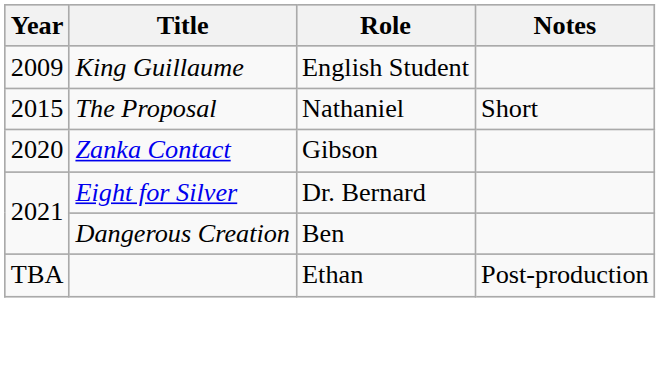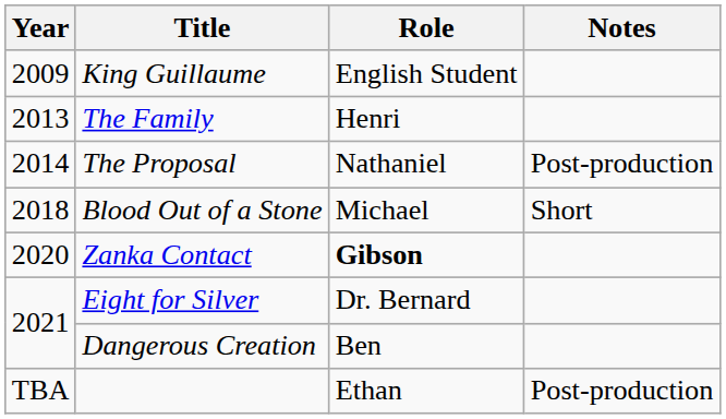 <table class="wikitable sortable">
 <tr>
 <th>Year</th>
 <th>Title</th>
 <th>Role</th>
 <th>Notes</th>
 </tr>
 <tr>
 <td>2009</td>
 <td><em>King Guillaume</em></td>
 <td>English Student</td>
 <td></td>
 </tr>
 <tr>
-<td>2015</td>
+<td>2013</td>
+<td><em><a href='#'>The Family</a></em></td>
+<td>Henri</td>
+<td></td>
+</tr>
+<tr>
+<td>2014</td>
 <td><em>The Proposal</em></td>
 <td>Nathaniel</td>
+<td>Post-production</td>
+</tr>
+<tr>
+<td>2018</td>
+<td><em>Blood Out of a Stone</em></td>
+<td>Michael</td>
 <td>Short</td>
 </tr>
 <tr>
 <td>2020</td>
 <td><em><a href='#'>Zanka Contact</a></em></td>
-<td>Gibson</td>
+<td><strong>Gibson</strong></td>
 <td></td>
 </tr>
 <tr>
 <td rowspan="2">2021</td>
 <td><em><a href='#'>Eight for Silver</a></em></td>
 <td>Dr. Bernard</td>
 <td></td>
 </tr>
 <tr>
 <td><em>Dangerous Creation</em></td>
 <td>Ben</td>
 <td></td>
 </tr>
 <tr>
 <td>TBA</td>
 <td></td>
 <td>Ethan</td>
 <td>Post-production</td>
 </tr>
 </table>
